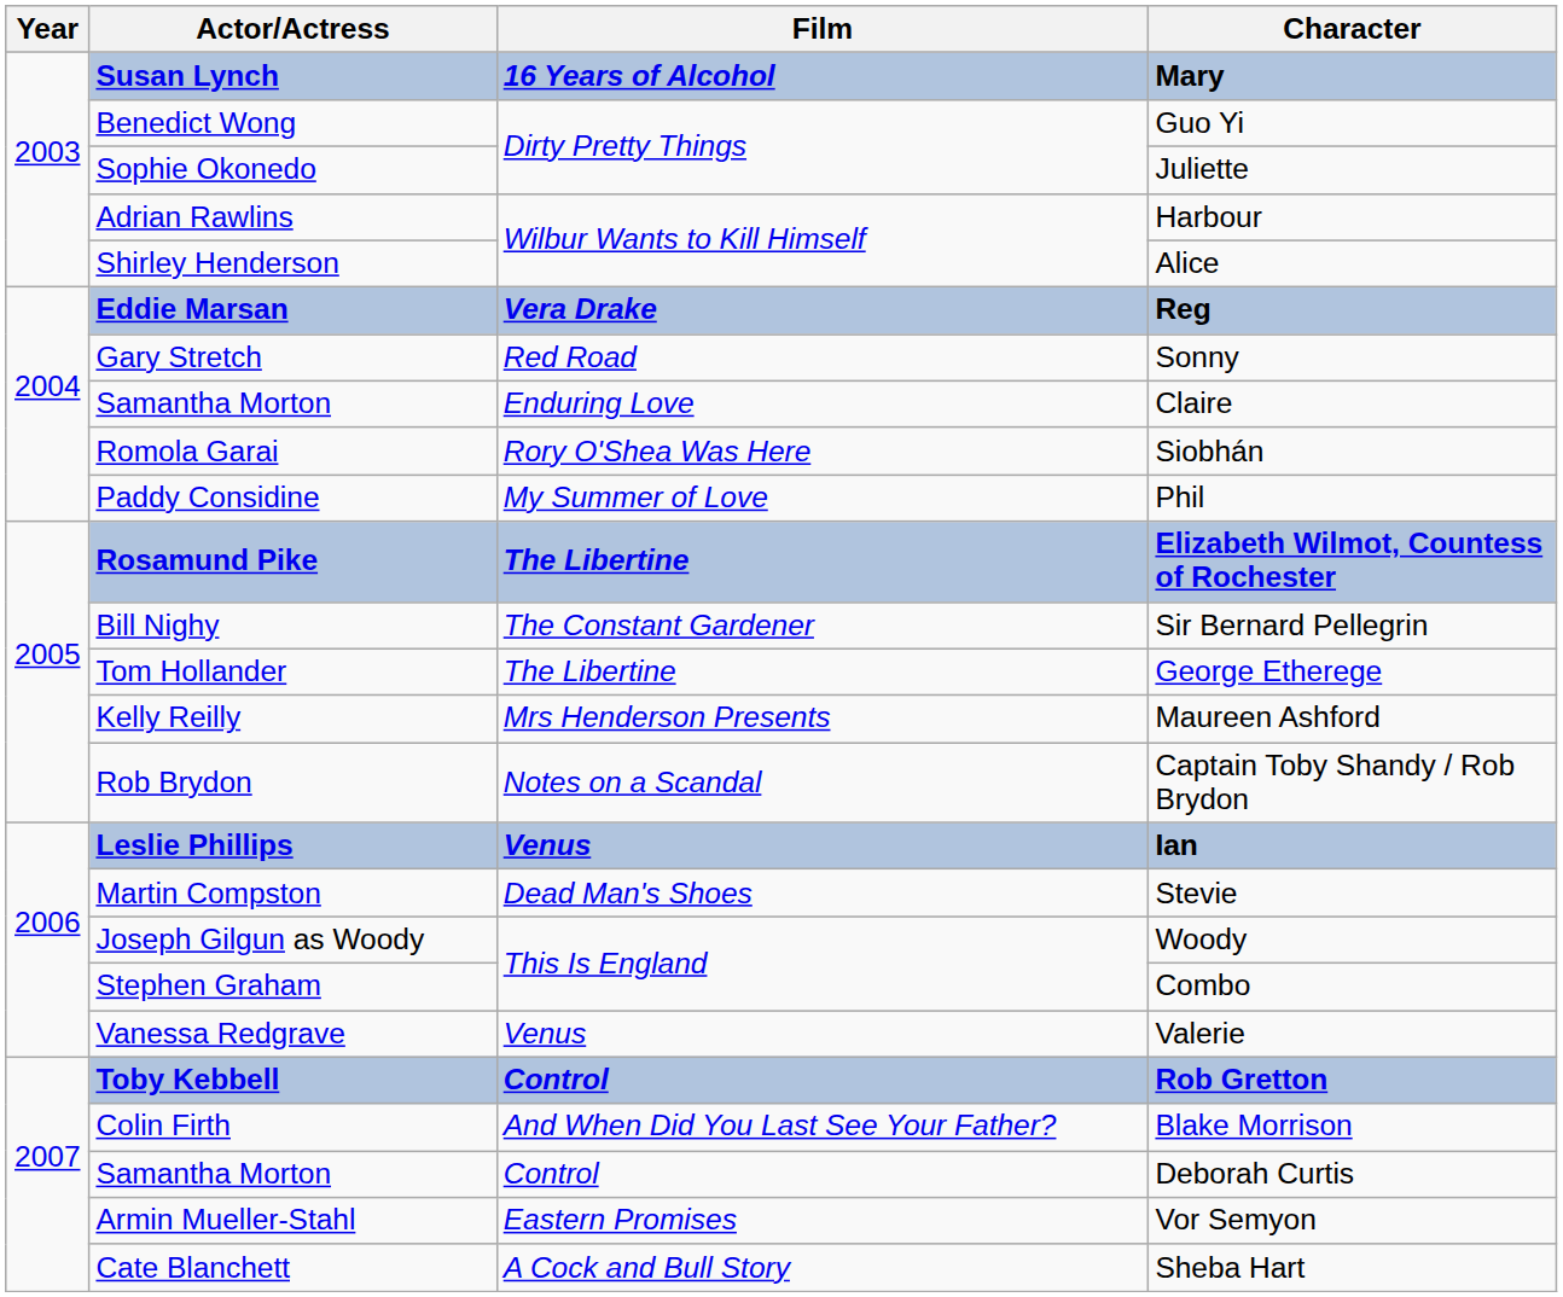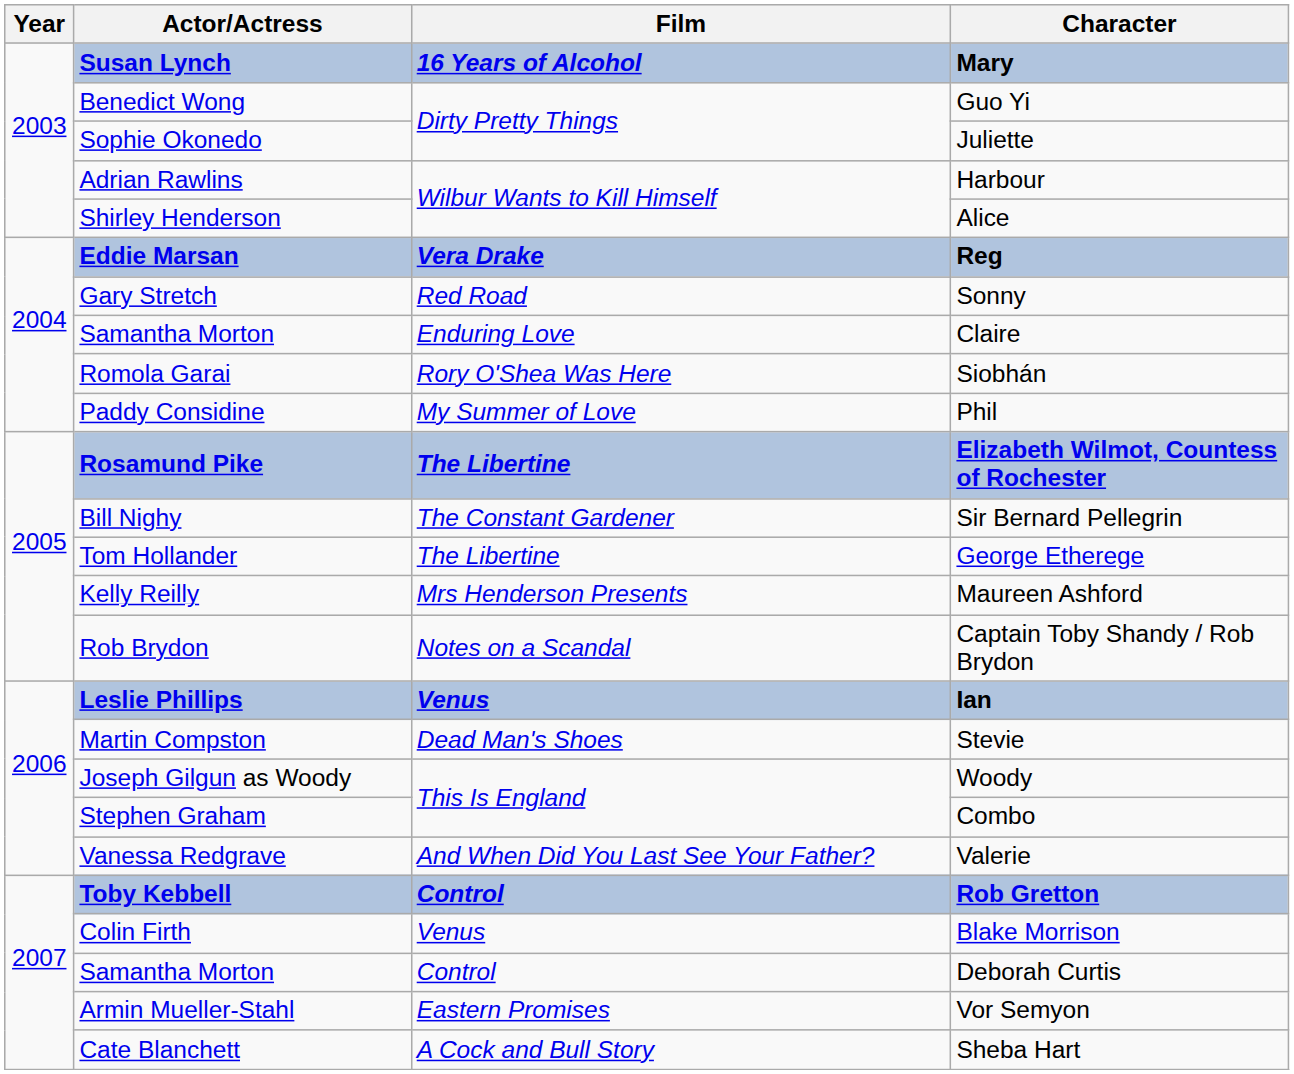 <table class="wikitable" width="95%" cellpadding="5">
 <tr>
 <th width="5%">Year</th>
 <th width="25%">Actor/Actress</th>
 <th width="40%">Film</th>
 <th width="25%">Character</th>
 </tr>
 <tr>
 <td rowspan="5" style="text-align:center;"><a href='#'>2003</a><br><br></td>
 <td style="background:#B0C4DE"><strong><a href='#'>Susan Lynch</a></strong></td>
 <td style="background:#B0C4DE"><strong><em><a href='#'>16 Years of Alcohol</a></em></strong></td>
 <td style="background:#B0C4DE"><strong>Mary</strong></td>
 </tr>
 <tr>
 <td><a href='#'>Benedict Wong</a></td>
 <td rowspan="2"><em><a href='#'>Dirty Pretty Things</a></em></td>
 <td>Guo Yi</td>
 </tr>
 <tr>
 <td><a href='#'>Sophie Okonedo</a></td>
 <td>Juliette</td>
 </tr>
 <tr>
 <td><a href='#'>Adrian Rawlins</a></td>
 <td rowspan="2"><em><a href='#'>Wilbur Wants to Kill Himself</a></em></td>
 <td>Harbour</td>
 </tr>
 <tr>
 <td><a href='#'>Shirley Henderson</a></td>
 <td>Alice</td>
 </tr>
 <tr>
 <td rowspan="5" style="text-align:center;"><a href='#'>2004</a><br><br></td>
 <td style="background:#B0C4DE"><strong><a href='#'>Eddie Marsan</a></strong></td>
 <td style="background:#B0C4DE"><strong><em><a href='#'>Vera Drake</a></em></strong></td>
 <td style="background:#B0C4DE"><strong>Reg</strong></td>
 </tr>
 <tr>
 <td><a href='#'>Gary Stretch</a></td>
 <td><em><a href='#'>Red Road</a></em></td>
 <td>Sonny</td>
 </tr>
 <tr>
 <td><a href='#'>Samantha Morton</a></td>
 <td><em><a href='#'>Enduring Love</a></em></td>
 <td>Claire</td>
 </tr>
 <tr>
 <td><a href='#'>Romola Garai</a></td>
 <td><em><a href='#'>Rory O'Shea Was Here</a></em></td>
 <td>Siobhán</td>
 </tr>
 <tr>
 <td><a href='#'>Paddy Considine</a></td>
 <td><em><a href='#'>My Summer of Love</a></em></td>
 <td>Phil</td>
 </tr>
 <tr>
 <td rowspan="5" style="text-align:center;"><a href='#'>2005</a><br><br></td>
 <td style="background:#B0C4DE"><strong><a href='#'>Rosamund Pike</a></strong></td>
 <td style="background:#B0C4DE"><strong><em><a href='#'>The Libertine</a></em></strong></td>
 <td style="background:#B0C4DE"><strong><a href='#'>Elizabeth Wilmot, Countess of Rochester</a></strong></td>
 </tr>
 <tr>
 <td><a href='#'>Bill Nighy</a></td>
 <td><em><a href='#'>The Constant Gardener</a></em></td>
 <td>Sir Bernard Pellegrin</td>
 </tr>
 <tr>
 <td><a href='#'>Tom Hollander</a></td>
 <td><em><a href='#'>The Libertine</a></em></td>
 <td><a href='#'>George Etherege</a></td>
 </tr>
 <tr>
 <td><a href='#'>Kelly Reilly</a></td>
 <td><em><a href='#'>Mrs Henderson Presents</a></em></td>
 <td>Maureen Ashford</td>
 </tr>
 <tr>
 <td><a href='#'>Rob Brydon</a></td>
 <td><em><a href='#'>Notes on a Scandal</a></em></td>
 <td>Captain Toby Shandy / Rob Brydon</td>
 </tr>
 <tr>
 <td rowspan="5" style="text-align:center;"><a href='#'>2006</a><br><br></td>
 <td style="background:#B0C4DE"><strong><a href='#'>Leslie Phillips</a></strong></td>
 <td style="background:#B0C4DE"><strong><em><a href='#'>Venus</a></em></strong></td>
 <td style="background:#B0C4DE"><strong>Ian</strong></td>
 </tr>
 <tr>
 <td><a href='#'>Martin Compston</a></td>
 <td><em><a href='#'>Dead Man's Shoes</a></em></td>
 <td>Stevie</td>
 </tr>
 <tr>
 <td><a href='#'>Joseph Gilgun</a> as Woody</td>
 <td rowspan="2"><em><a href='#'>This Is England</a></em></td>
 <td>Woody</td>
 </tr>
 <tr>
 <td><a href='#'>Stephen Graham</a></td>
 <td>Combo</td>
 </tr>
 <tr>
 <td><a href='#'>Vanessa Redgrave</a></td>
-<td><em><a href='#'>Venus</a></em></td>
+<td><em><a href='#'>And When Did You Last See Your Father?</a></em></td>
 <td>Valerie</td>
 </tr>
 <tr>
 <td rowspan="5" style="text-align:center;"><a href='#'>2007</a><br><br></td>
 <td style="background:#B0C4DE"><strong><a href='#'>Toby Kebbell</a></strong></td>
 <td style="background:#B0C4DE"><strong><em><a href='#'>Control</a></em></strong></td>
 <td style="background:#B0C4DE"><strong><a href='#'>Rob Gretton</a></strong></td>
 </tr>
 <tr>
 <td><a href='#'>Colin Firth</a></td>
-<td><em><a href='#'>And When Did You Last See Your Father?</a></em></td>
+<td><em><a href='#'>Venus</a></em></td>
 <td><a href='#'>Blake Morrison</a></td>
 </tr>
 <tr>
 <td><a href='#'>Samantha Morton</a></td>
 <td><em><a href='#'>Control</a></em></td>
 <td>Deborah Curtis</td>
 </tr>
 <tr>
 <td><a href='#'>Armin Mueller-Stahl</a></td>
 <td><em><a href='#'>Eastern Promises</a></em></td>
 <td>Vor Semyon</td>
 </tr>
 <tr>
 <td><a href='#'>Cate Blanchett</a></td>
 <td><em><a href='#'>A Cock and Bull Story</a></em></td>
 <td>Sheba Hart</td>
 </tr>
 <tr>
 </tr>
 </table>
